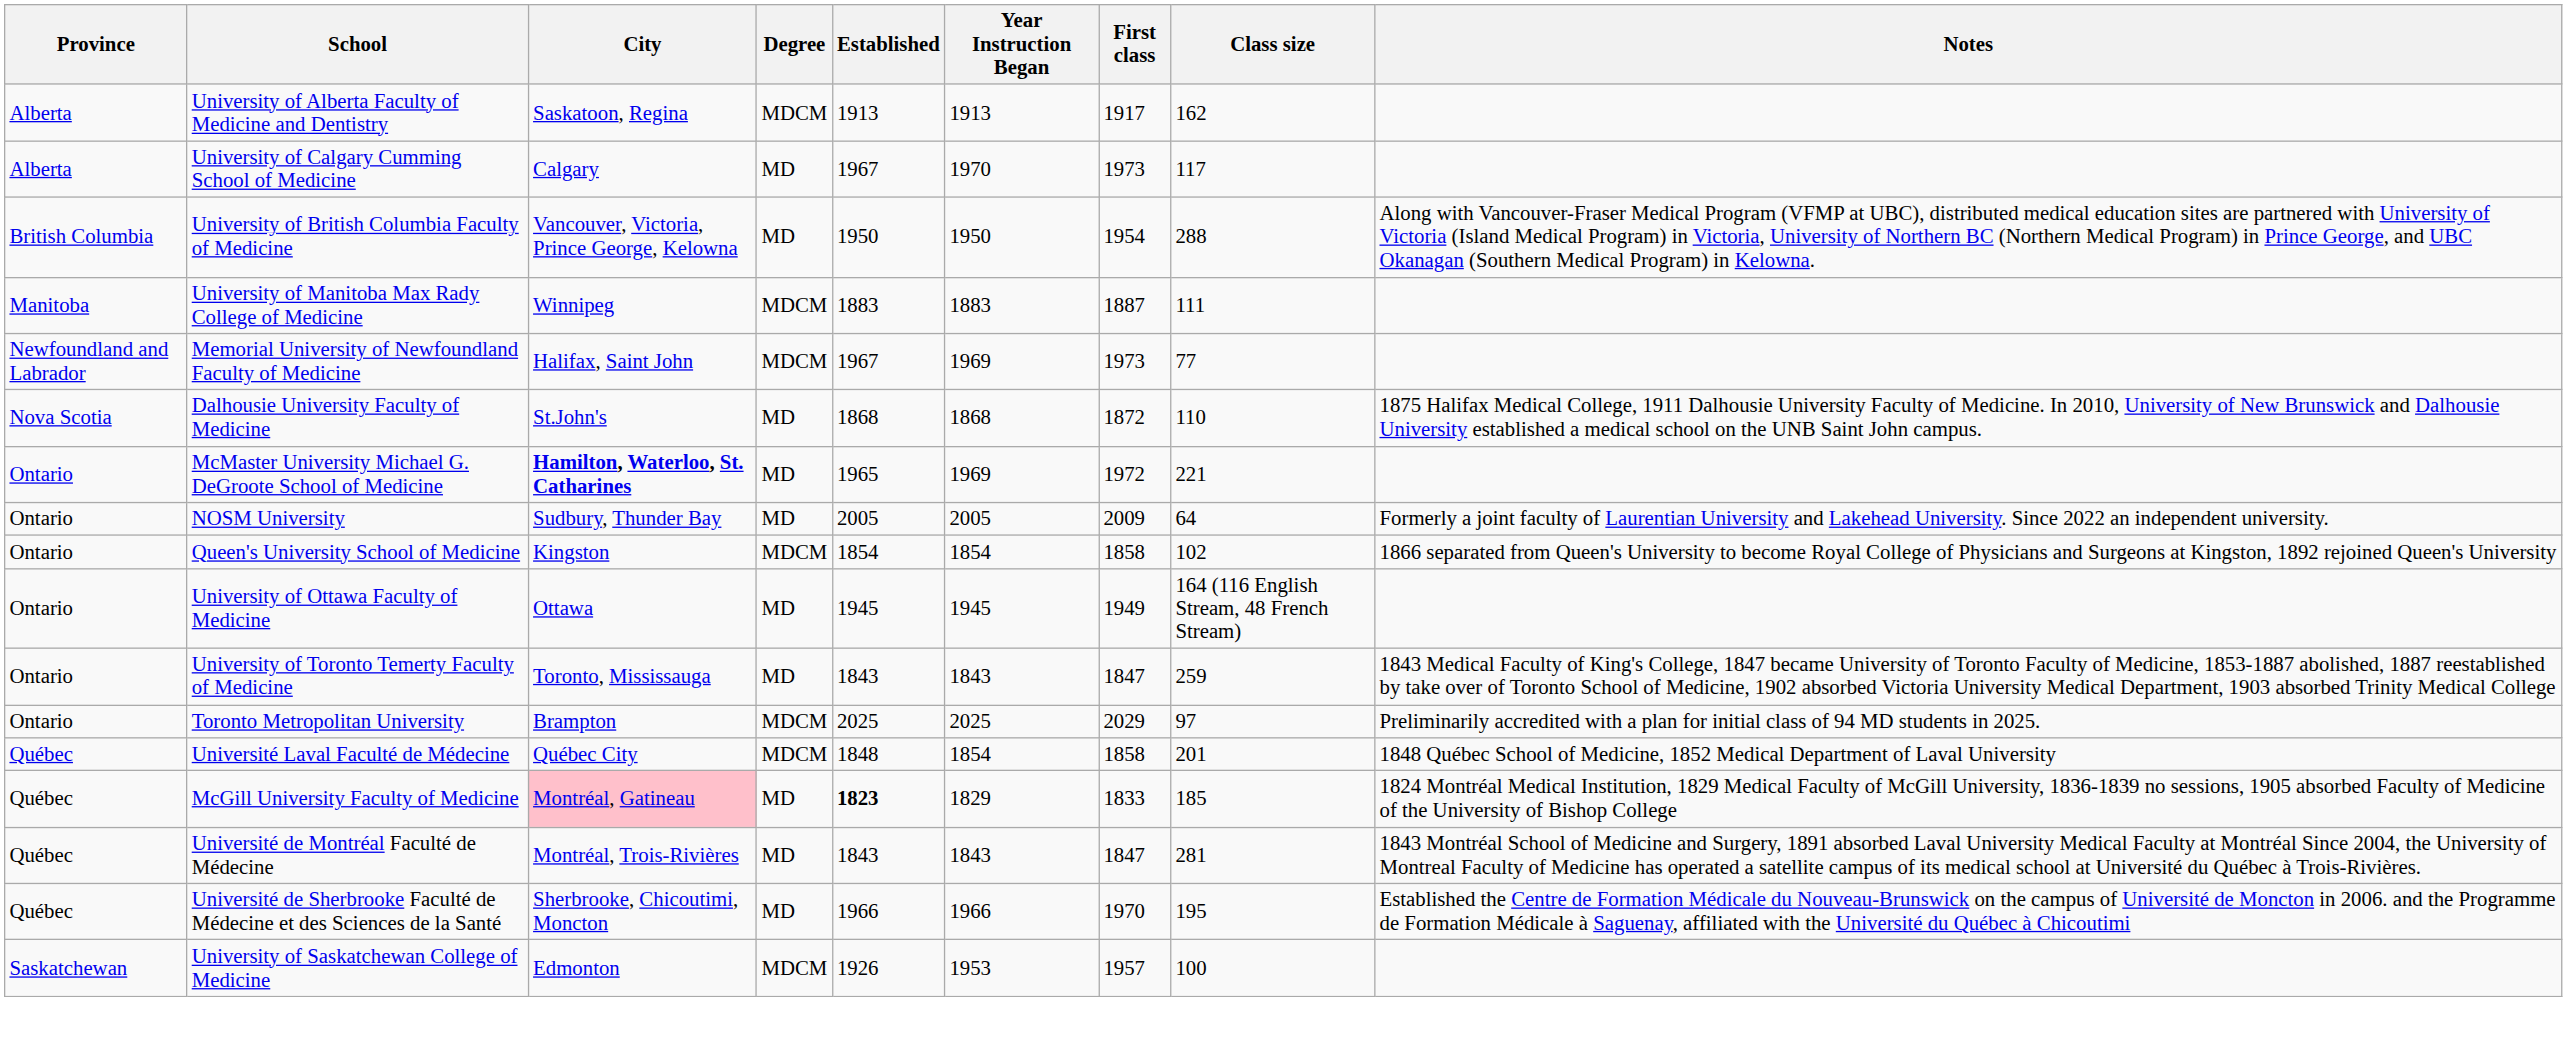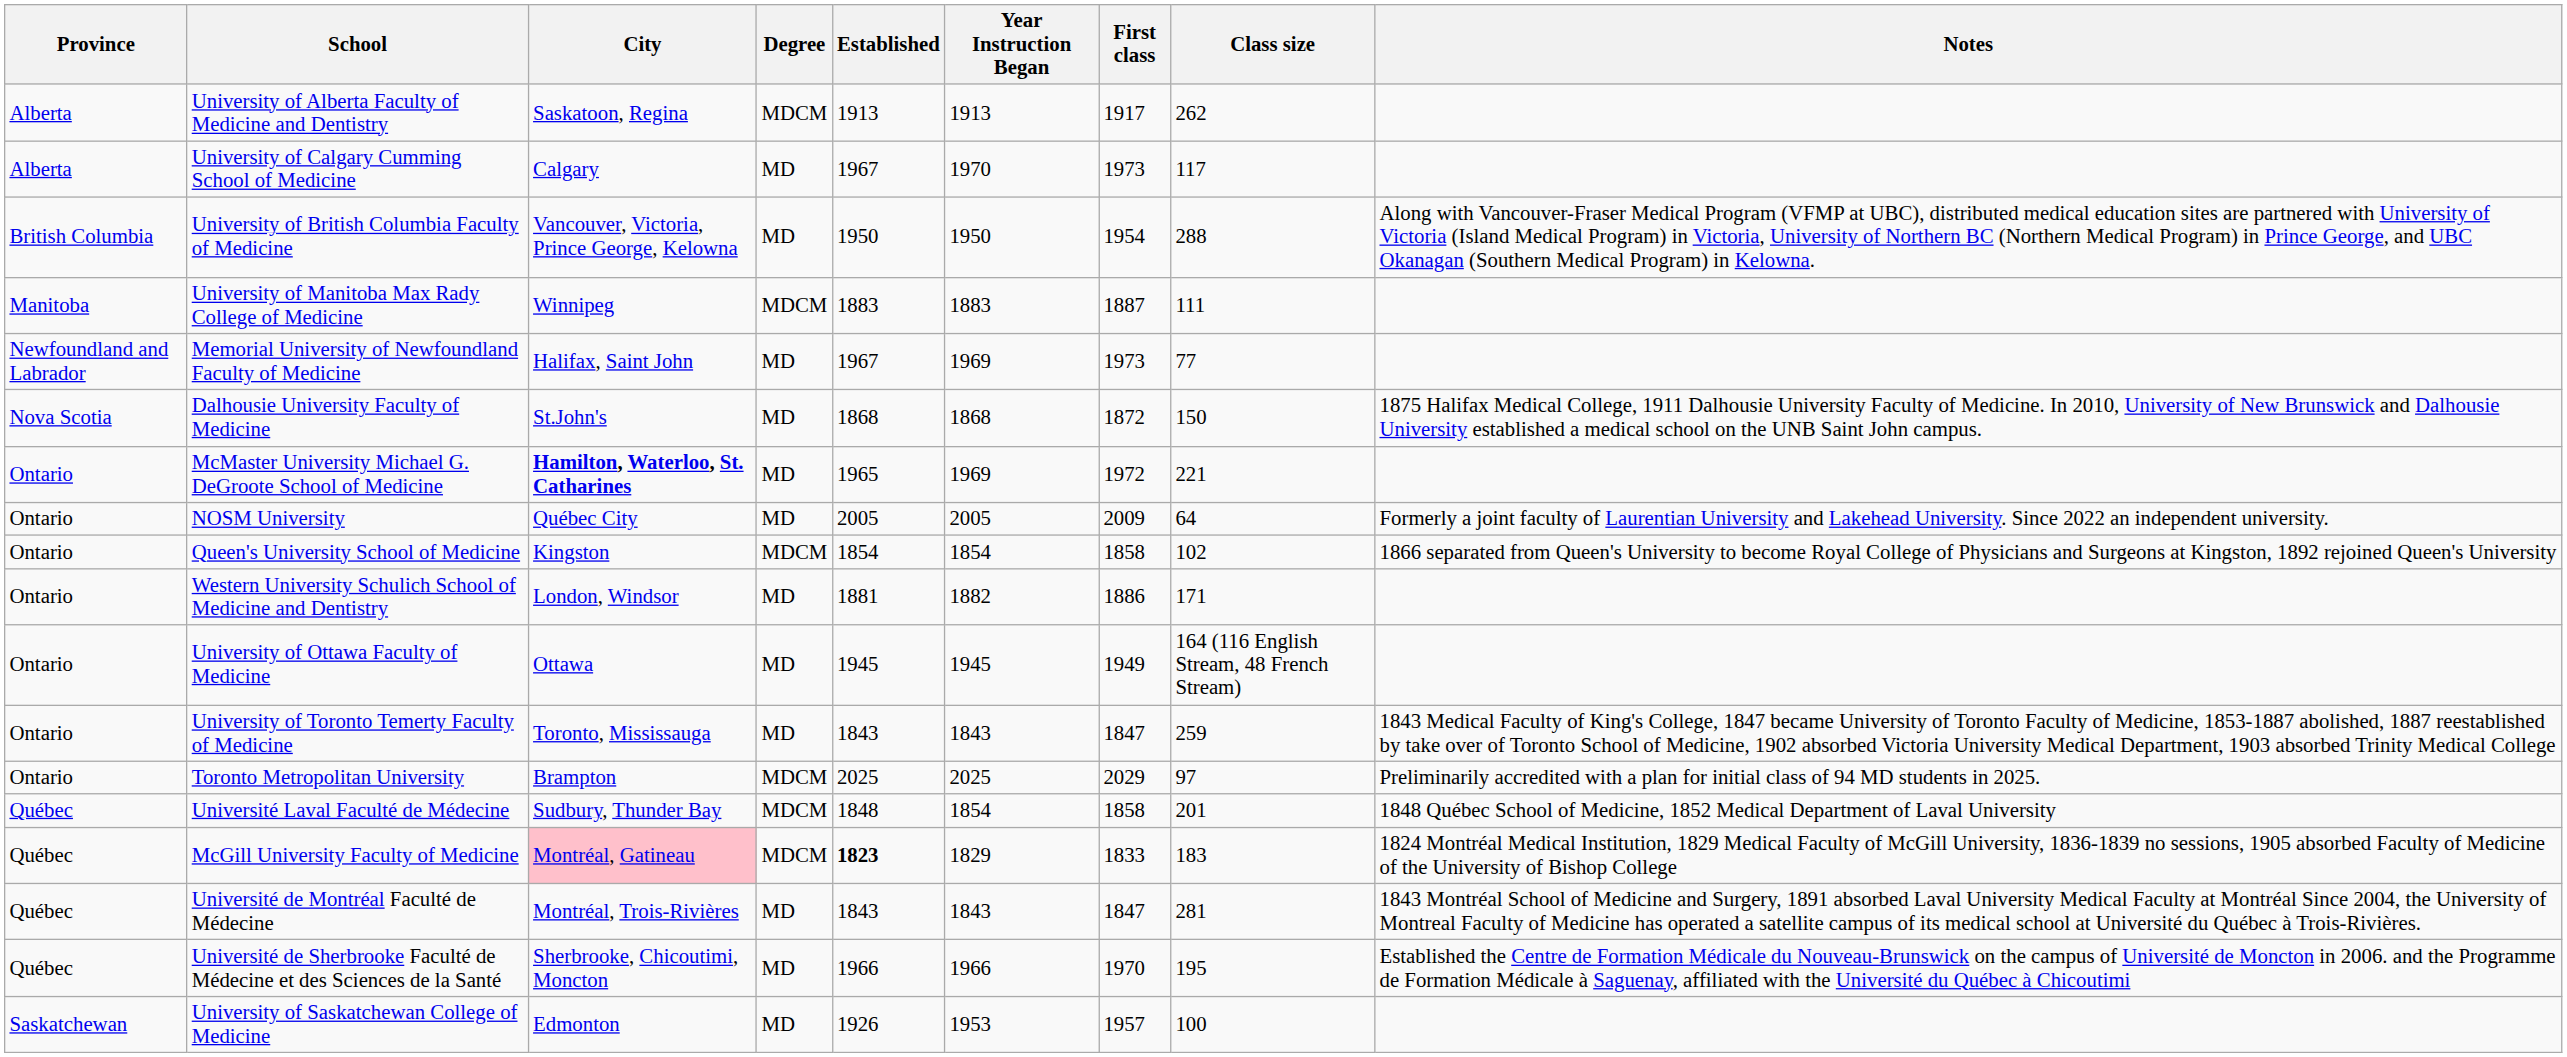 <table class="wikitable sortable">
 <tr>
 <th>Province</th>
 <th>School</th>
 <th>City</th>
 <th>Degree</th>
 <th>Established</th>
 <th>Year Instruction Began</th>
 <th>First class</th>
 <th>Class size</th>
 <th>Notes</th>
 </tr>
 <tr>
 <td><a href='#'>Alberta</a></td>
 <td><a href='#'>University of Alberta Faculty of Medicine and Dentistry</a></td>
 <td><a href='#'>Saskatoon</a>, <a href='#'>Regina</a></td>
 <td>MDCM</td>
 <td>1913</td>
 <td>1913</td>
 <td>1917</td>
-<td>162</td>
+<td>262</td>
 <td></td>
 </tr>
 <tr>
 <td><a href='#'>Alberta</a></td>
 <td><a href='#'>University of Calgary Cumming School of Medicine</a></td>
 <td><a href='#'>Calgary</a></td>
 <td>MD</td>
 <td>1967</td>
 <td>1970</td>
 <td>1973</td>
 <td>117</td>
 <td></td>
 </tr>
 <tr>
 <td><a href='#'>British Columbia</a></td>
 <td><a href='#'>University of British Columbia Faculty of Medicine</a></td>
 <td><a href='#'>Vancouver</a>, <a href='#'>Victoria</a>, <a href='#'>Prince George</a>, <a href='#'>Kelowna</a></td>
 <td>MD</td>
 <td>1950</td>
 <td>1950</td>
 <td>1954</td>
 <td>288</td>
 <td>Along with Vancouver-Fraser Medical Program (VFMP at UBC), distributed medical education sites are partnered with <a href='#'>University of Victoria</a> (Island Medical Program) in <a href='#'>Victoria</a>, <a href='#'>University of Northern BC</a> (Northern Medical Program) in <a href='#'>Prince George</a>, and <a href='#'>UBC Okanagan</a> (Southern Medical Program) in <a href='#'>Kelowna</a>.</td>
 </tr>
 <tr>
 <td><a href='#'>Manitoba</a></td>
 <td><a href='#'>University of Manitoba Max Rady College of Medicine</a></td>
 <td><a href='#'>Winnipeg</a></td>
 <td>MDCM</td>
 <td>1883</td>
 <td>1883</td>
 <td>1887</td>
 <td>111</td>
 <td></td>
 </tr>
 <tr>
 <td><a href='#'>Newfoundland and Labrador</a></td>
 <td><a href='#'>Memorial University of Newfoundland Faculty of Medicine</a></td>
 <td><a href='#'>Halifax</a>, <a href='#'>Saint John</a></td>
-<td>MDCM</td>
+<td>MD</td>
 <td>1967</td>
 <td>1969</td>
 <td>1973</td>
 <td>77</td>
 <td></td>
 </tr>
 <tr>
 <td><a href='#'>Nova Scotia</a></td>
 <td><a href='#'>Dalhousie University Faculty of Medicine</a></td>
 <td><a href='#'>St.John's</a></td>
 <td>MD</td>
 <td>1868</td>
 <td>1868</td>
 <td>1872</td>
-<td>110</td>
+<td>150</td>
 <td>1875 Halifax Medical College, 1911 Dalhousie University Faculty of Medicine. In 2010, <a href='#'>University of New Brunswick</a> and <a href='#'>Dalhousie University</a> established a medical school on the UNB Saint John campus.</td>
 </tr>
 <tr>
 <td><a href='#'>Ontario</a></td>
 <td><a href='#'>McMaster University Michael G. DeGroote School of Medicine</a></td>
 <td><strong><a href='#'>Hamilton</a>, <a href='#'>Waterloo</a>, <a href='#'>St. Catharines</a></strong></td>
 <td>MD</td>
 <td>1965</td>
 <td>1969</td>
 <td>1972</td>
 <td>221</td>
 <td></td>
 </tr>
 <tr>
 <td>Ontario</td>
 <td><a href='#'>NOSM University</a></td>
-<td><a href='#'>Sudbury</a>, <a href='#'>Thunder Bay</a></td>
+<td><a href='#'>Québec City</a></td>
 <td>MD</td>
 <td>2005</td>
 <td>2005</td>
 <td>2009</td>
 <td>64</td>
 <td>Formerly a joint faculty of <a href='#'>Laurentian University</a> and <a href='#'>Lakehead University</a>. Since 2022 an independent university.</td>
 </tr>
 <tr>
 <td>Ontario</td>
 <td><a href='#'>Queen's University School of Medicine</a></td>
 <td><a href='#'>Kingston</a></td>
 <td>MDCM</td>
 <td>1854</td>
 <td>1854</td>
 <td>1858</td>
 <td>102</td>
 <td>1866 separated from Queen's University to become Royal College of Physicians and Surgeons at Kingston, 1892 rejoined Queen's University</td>
+</tr>
+<tr>
+<td>Ontario</td>
+<td><a href='#'>Western University Schulich School of Medicine and Dentistry</a></td>
+<td><a href='#'>London</a>, <a href='#'>Windsor</a></td>
+<td>MD</td>
+<td>1881</td>
+<td>1882</td>
+<td>1886</td>
+<td>171</td>
+<td></td>
 </tr>
 <tr>
 <td>Ontario</td>
 <td><a href='#'>University of Ottawa Faculty of Medicine</a></td>
 <td><a href='#'>Ottawa</a></td>
 <td>MD</td>
 <td>1945</td>
 <td>1945</td>
 <td>1949</td>
 <td>164 (116 English Stream, 48 French Stream)</td>
 <td></td>
 </tr>
 <tr>
 <td>Ontario</td>
 <td><a href='#'>University of Toronto Temerty Faculty of Medicine</a></td>
 <td><a href='#'>Toronto</a>, <a href='#'>Mississauga</a></td>
 <td>MD</td>
 <td>1843</td>
 <td>1843</td>
 <td>1847</td>
 <td>259</td>
 <td>1843 Medical Faculty of King's College, 1847 became University of Toronto Faculty of Medicine, 1853-1887 abolished, 1887 reestablished by take over of Toronto School of Medicine, 1902 absorbed Victoria University Medical Department, 1903 absorbed Trinity Medical College</td>
 </tr>
 <tr>
 <td>Ontario</td>
 <td><a href='#'>Toronto Metropolitan University</a></td>
 <td><a href='#'>Brampton</a></td>
 <td>MDCM</td>
 <td>2025</td>
 <td>2025</td>
 <td>2029</td>
 <td>97</td>
 <td>Preliminarily accredited with a plan for initial class of 94 MD students in 2025.</td>
 </tr>
 <tr>
 <td><a href='#'>Québec</a></td>
 <td><a href='#'>Université Laval Faculté de Médecine</a></td>
-<td><a href='#'>Québec City</a></td>
+<td><a href='#'>Sudbury</a>, <a href='#'>Thunder Bay</a></td>
 <td>MDCM</td>
 <td>1848</td>
 <td>1854</td>
 <td>1858</td>
 <td>201</td>
 <td>1848 Québec School of Medicine, 1852 Medical Department of Laval University</td>
 </tr>
 <tr>
 <td>Québec</td>
 <td><a href='#'>McGill University Faculty of Medicine</a></td>
 <td style="background: pink;"><a href='#'>Montréal</a>, <a href='#'>Gatineau</a></td>
-<td>MD</td>
+<td>MDCM</td>
 <td><strong>1823</strong></td>
 <td>1829</td>
 <td>1833</td>
-<td>185</td>
+<td>183</td>
 <td>1824 Montréal Medical Institution, 1829 Medical Faculty of McGill University, 1836-1839 no sessions, 1905 absorbed Faculty of Medicine of the University of Bishop College</td>
 </tr>
 <tr>
 <td>Québec</td>
 <td><a href='#'>Université de Montréal</a> Faculté de Médecine</td>
 <td><a href='#'>Montréal</a>, <a href='#'>Trois-Rivières</a></td>
 <td>MD</td>
 <td>1843</td>
 <td>1843</td>
 <td>1847</td>
 <td>281</td>
 <td>1843 Montréal School of Medicine and Surgery, 1891 absorbed Laval University Medical Faculty at Montréal Since 2004, the University of Montreal Faculty of Medicine has operated a satellite campus of its medical school at Université du Québec à Trois-Rivières.</td>
 </tr>
 <tr>
 <td>Québec</td>
 <td><a href='#'>Université de Sherbrooke</a> Faculté de Médecine et des Sciences de la Santé</td>
 <td><a href='#'>Sherbrooke</a>, <a href='#'>Chicoutimi</a>, <a href='#'>Moncton</a></td>
 <td>MD</td>
 <td>1966</td>
 <td>1966</td>
 <td>1970</td>
 <td>195</td>
 <td>Established the <a href='#'>Centre de Formation Médicale du Nouveau-Brunswick</a> on the campus of <a href='#'>Université de Moncton</a> in 2006. and the Programme de Formation Médicale à <a href='#'>Saguenay</a>, affiliated with the <a href='#'>Université du Québec à Chicoutimi</a></td>
 </tr>
 <tr>
 <td><a href='#'>Saskatchewan</a></td>
 <td><a href='#'>University of Saskatchewan College of Medicine</a></td>
 <td><a href='#'>Edmonton</a></td>
-<td>MDCM</td>
+<td>MD</td>
 <td>1926</td>
 <td>1953</td>
 <td>1957</td>
 <td>100</td>
 <td></td>
 </tr>
 </table>
